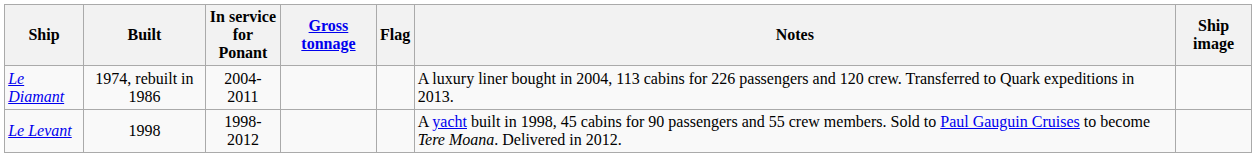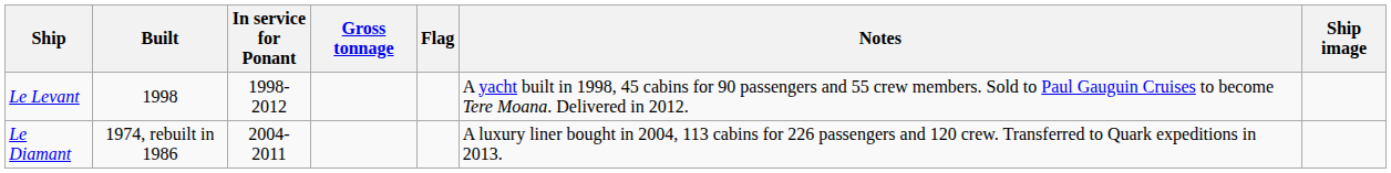 <table class="wikitable sortable">
 <tr>
 <th>Ship</th>
 <th>Built</th>
 <th>In service<br>for Ponant</th>
 <th><a href='#'>Gross tonnage</a></th>
 <th>Flag</th>
 <th>Notes</th>
 <th>Ship image</th>
 </tr>
 <tr>
+<td><em><a href='#'>Le Levant</a></em></td>
+<td align="Center">1998</td>
+<td align="Center">1998-2012</td>
+<td align="center"></td>
+<td></td>
+<td>A <a href='#'>yacht</a> built in 1998, 45 cabins for 90 passengers and 55 crew members. Sold to <a href='#'>Paul Gauguin Cruises</a> to become <em>Tere Moana</em>. Delivered in 2012.</td>
+<td></td>
+</tr>
+<tr>
 <td><em><a href='#'>Le Diamant</a></em></td>
 <td align="Center">1974, rebuilt in 1986</td>
 <td align="Center">2004-2011</td>
 <td align="center"></td>
 <td></td>
 <td>A luxury liner bought in 2004, 113 cabins for 226 passengers and 120 crew. Transferred to Quark expeditions in 2013.</td>
 <td></td>
 </tr>
 <tr>
-<td><em><a href='#'>Le Levant</a></em></td>
-<td align="Center">1998</td>
-<td align="Center">1998-2012</td>
-<td align="center"></td>
-<td></td>
-<td>A <a href='#'>yacht</a> built in 1998, 45 cabins for 90 passengers and 55 crew members. Sold to <a href='#'>Paul Gauguin Cruises</a> to become <em>Tere Moana</em>. Delivered in 2012.</td>
-<td></td>
-</tr>
-<tr>
 </tr>
 </table>
